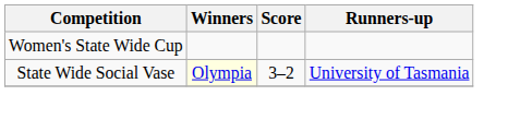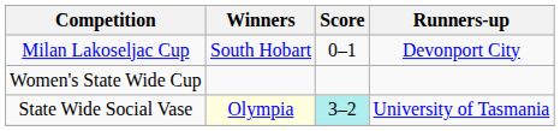 <table class="wikitable" style="text-align:center">
 <tr>
 <th>Competition</th>
 <th>Winners</th>
 <th>Score</th>
 <th>Runners-up</th>
+</tr>
+<tr>
+<td><a href='#'>Milan Lakoseljac Cup</a></td>
+<td><a href='#'>South Hobart</a></td>
+<td>0–1</td>
+<td><a href='#'>Devonport City</a></td>
 </tr>
 <tr>
 <td>Women's State Wide Cup</td>
 <td></td>
 <td></td>
 <td></td>
 </tr>
 <tr>
 <td>State Wide Social Vase</td>
 <td style="background: lightyellow;"><a href='#'>Olympia</a></td>
-<td>3–2</td>
+<td style="background: paleturquoise;">3–2</td>
 <td><a href='#'>University of Tasmania</a></td>
 </tr>
 <tr>
 </tr>
 </table>
